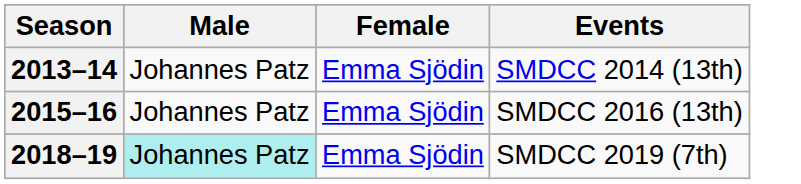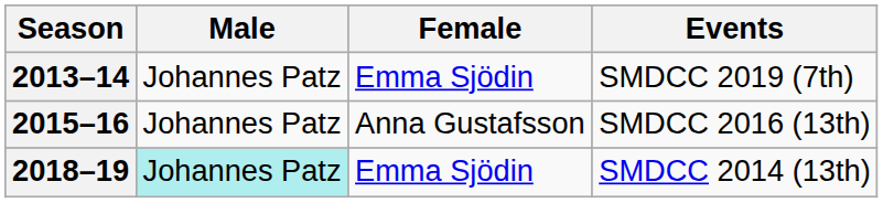 <table class="wikitable">
 <tr>
 <th scope="col">Season</th>
 <th scope="col">Male</th>
 <th scope="col">Female</th>
 <th scope="col">Events</th>
 </tr>
 <tr>
 <th scope="row">2013–14</th>
 <td>Johannes Patz</td>
 <td><a href='#'>Emma Sjödin</a></td>
-<td><a href='#'>SMDCC</a> 2014 (13th)</td>
+<td>SMDCC 2019 (7th)</td>
 </tr>
 <tr>
 <th scope="row">2015–16</th>
 <td>Johannes Patz</td>
-<td><a href='#'>Emma Sjödin</a></td>
+<td>Anna Gustafsson</td>
 <td>SMDCC 2016 (13th)</td>
 </tr>
 <tr>
 <th scope="row">2018–19</th>
 <td style="background: paleturquoise;">Johannes Patz</td>
 <td><a href='#'>Emma Sjödin</a></td>
-<td>SMDCC 2019 (7th)</td>
+<td><a href='#'>SMDCC</a> 2014 (13th)</td>
 </tr>
 </table>
